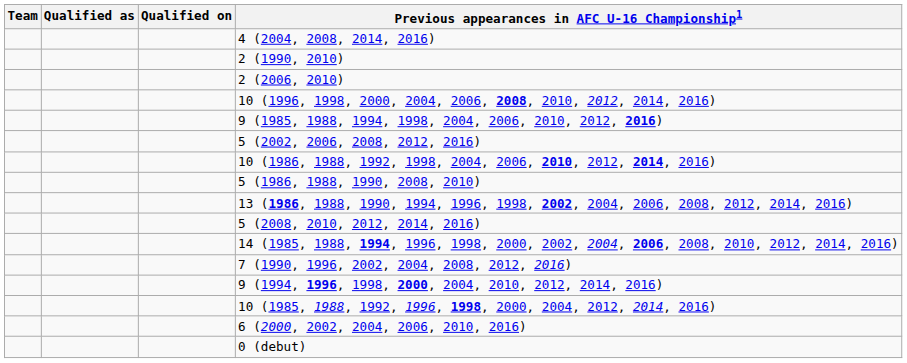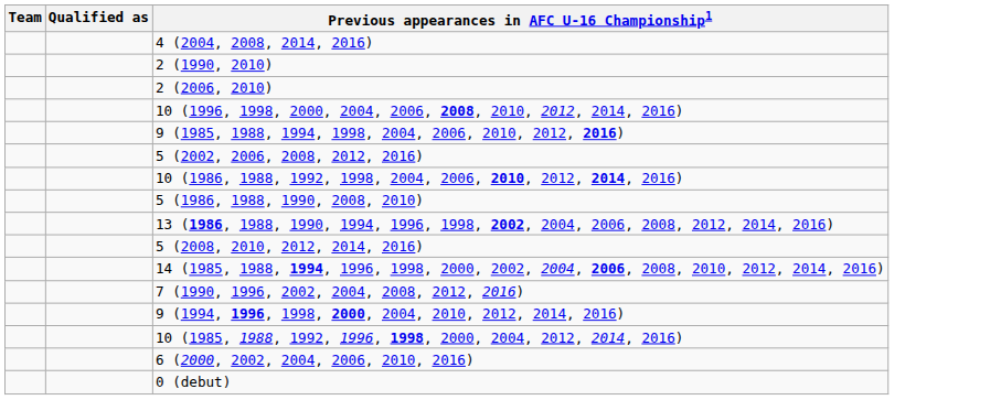 <table class="wikitable sortable">
 <tr>
 <th>Team</th>
 <th>Qualified as</th>
-<th>Qualified on</th>
 <th data-sort-type="number">Previous appearances in <a href='#'>AFC U-16 Championship</a><sup><strong><a href='#'>1</a></strong></sup></th>
 </tr>
 <tr>
-<td></td>
 <td></td>
 <td></td>
 <td>4 (<a href='#'>2004</a>, <a href='#'>2008</a>, <a href='#'>2014</a>, <a href='#'>2016</a>)</td>
 </tr>
 <tr>
 <td></td>
 <td></td>
-<td></td>
 <td>2 (<a href='#'>1990</a>, <a href='#'>2010</a>)</td>
 </tr>
 <tr>
-<td></td>
 <td></td>
 <td></td>
 <td>2 (<a href='#'>2006</a>, <a href='#'>2010</a>)</td>
 </tr>
 <tr>
 <td></td>
 <td></td>
-<td></td>
 <td>10 (<a href='#'>1996</a>, <a href='#'>1998</a>, <a href='#'>2000</a>, <a href='#'>2004</a>, <a href='#'>2006</a>, <strong><a href='#'>2008</a></strong>, <a href='#'>2010</a>, <em><a href='#'>2012</a></em>,  <a href='#'>2014</a>, <a href='#'>2016</a>)</td>
 </tr>
 <tr>
-<td></td>
 <td></td>
 <td></td>
 <td>9 (<a href='#'>1985</a>, <a href='#'>1988</a>, <a href='#'>1994</a>, <a href='#'>1998</a>, <a href='#'>2004</a>, <a href='#'>2006</a>, <a href='#'>2010</a>, <a href='#'>2012</a>, <strong><a href='#'>2016</a></strong>)</td>
 </tr>
 <tr>
 <td></td>
 <td></td>
-<td></td>
 <td>5 (<a href='#'>2002</a>, <a href='#'>2006</a>, <a href='#'>2008</a>, <a href='#'>2012</a>, <a href='#'>2016</a>)</td>
 </tr>
 <tr>
-<td></td>
 <td></td>
 <td></td>
 <td>10 (<a href='#'>1986</a>, <a href='#'>1988</a>, <a href='#'>1992</a>, <a href='#'>1998</a>, <a href='#'>2004</a>, <a href='#'>2006</a>, <strong><a href='#'>2010</a></strong>, <a href='#'>2012</a>,  <strong><a href='#'>2014</a></strong>, <a href='#'>2016</a>)</td>
 </tr>
 <tr>
 <td></td>
 <td></td>
-<td></td>
 <td>5 (<a href='#'>1986</a>, <a href='#'>1988</a>, <a href='#'>1990</a>, <a href='#'>2008</a>, <a href='#'>2010</a>)</td>
 </tr>
 <tr>
-<td></td>
 <td></td>
 <td></td>
 <td>13 (<strong><a href='#'>1986</a></strong>, <a href='#'>1988</a>, <a href='#'>1990</a>, <a href='#'>1994</a>, <a href='#'>1996</a>, <a href='#'>1998</a>, <strong><a href='#'>2002</a></strong>, <a href='#'>2004</a>, <a href='#'>2006</a>, <a href='#'>2008</a>, <a href='#'>2012</a>, <a href='#'>2014</a>, <a href='#'>2016</a>)</td>
 </tr>
 <tr>
 <td></td>
 <td></td>
-<td></td>
 <td>5 (<a href='#'>2008</a>, <a href='#'>2010</a>, <a href='#'>2012</a>, <a href='#'>2014</a>, <a href='#'>2016</a>)</td>
 </tr>
 <tr>
-<td></td>
 <td></td>
 <td></td>
 <td>14 (<a href='#'>1985</a>, <a href='#'>1988</a>, <strong><a href='#'>1994</a></strong>, <a href='#'>1996</a>, <a href='#'>1998</a>, <a href='#'>2000</a>, <a href='#'>2002</a>, <em><a href='#'>2004</a></em>,  <strong><a href='#'>2006</a></strong>, <a href='#'>2008</a>, <a href='#'>2010</a>, <a href='#'>2012</a>, <a href='#'>2014</a>, <a href='#'>2016</a>)</td>
 </tr>
 <tr>
 <td></td>
 <td></td>
-<td></td>
 <td>7 (<a href='#'>1990</a>, <a href='#'>1996</a>, <a href='#'>2002</a>, <a href='#'>2004</a>, <a href='#'>2008</a>, <a href='#'>2012</a>, <em><a href='#'>2016</a></em>)</td>
 </tr>
 <tr>
-<td></td>
 <td></td>
 <td></td>
 <td>9 (<a href='#'>1994</a>, <strong><a href='#'>1996</a></strong>, <a href='#'>1998</a>, <strong><a href='#'>2000</a></strong>, <a href='#'>2004</a>, <a href='#'>2010</a>, <a href='#'>2012</a>, <a href='#'>2014</a>, <a href='#'>2016</a>)</td>
 </tr>
 <tr>
 <td></td>
 <td></td>
-<td></td>
 <td>10 (<a href='#'>1985</a>, <em><a href='#'>1988</a></em>, <a href='#'>1992</a>, <em><a href='#'>1996</a></em>, <strong><a href='#'>1998</a></strong>, <a href='#'>2000</a>, <a href='#'>2004</a>, <a href='#'>2012</a>, <em><a href='#'>2014</a></em>, <a href='#'>2016</a>)</td>
 </tr>
 <tr>
-<td></td>
 <td></td>
 <td></td>
 <td>6 (<em><a href='#'>2000</a></em>, <a href='#'>2002</a>, <a href='#'>2004</a>, <a href='#'>2006</a>, <a href='#'>2010</a>, <a href='#'>2016</a>)</td>
 </tr>
 <tr>
 <td></td>
 <td></td>
-<td></td>
 <td>0 (debut)</td>
 </tr>
 </table>
